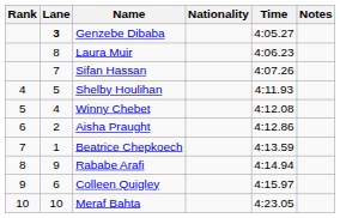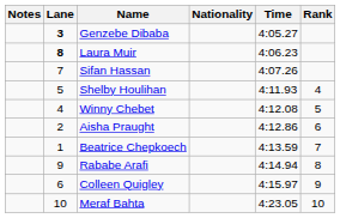 <table class="wikitable sortable" style="text-align:center">
 <tr>
-<th>Rank</th>
+<th>Notes</th>
 <th>Lane</th>
 <th>Name</th>
 <th>Nationality</th>
 <th>Time</th>
-<th>Notes</th>
+<th>Rank</th>
 </tr>
 <tr>
 <td></td>
 <td><strong>3</strong></td>
 <td align=left><a href='#'>Genzebe Dibaba</a></td>
 <td align=left></td>
 <td>4:05.27</td>
 <td></td>
 </tr>
 <tr>
 <td></td>
-<td>8</td>
+<td><strong>8</strong></td>
 <td align=left><a href='#'>Laura Muir</a></td>
 <td align=left></td>
 <td>4:06.23</td>
 <td></td>
 </tr>
 <tr>
 <td></td>
 <td>7</td>
 <td align=left><a href='#'>Sifan Hassan</a></td>
 <td align=left></td>
 <td>4:07.26</td>
 <td></td>
 </tr>
 <tr>
-<td>4</td>
+<td></td>
 <td>5</td>
 <td align=left><a href='#'>Shelby Houlihan</a></td>
 <td align=left></td>
 <td>4:11.93</td>
-<td></td>
+<td>4</td>
 </tr>
 <tr>
-<td>5</td>
+<td></td>
 <td>4</td>
 <td align=left><a href='#'>Winny Chebet</a></td>
 <td align=left></td>
 <td>4:12.08</td>
-<td></td>
+<td>5</td>
 </tr>
 <tr>
-<td>6</td>
+<td></td>
 <td>2</td>
 <td align=left><a href='#'>Aisha Praught</a></td>
 <td align=left></td>
 <td>4:12.86</td>
-<td></td>
+<td>6</td>
 </tr>
 <tr>
-<td>7</td>
+<td></td>
 <td>1</td>
 <td align=left><a href='#'>Beatrice Chepkoech</a></td>
 <td align=left></td>
 <td>4:13.59</td>
-<td></td>
+<td>7</td>
 </tr>
 <tr>
-<td>8</td>
+<td></td>
 <td>9</td>
 <td align=left><a href='#'>Rababe Arafi</a></td>
 <td align=left></td>
 <td>4:14.94</td>
-<td></td>
+<td>8</td>
 </tr>
 <tr>
-<td>9</td>
+<td></td>
 <td>6</td>
 <td align=left><a href='#'>Colleen Quigley</a></td>
 <td align=left></td>
 <td>4:15.97</td>
-<td></td>
+<td>9</td>
 </tr>
 <tr>
-<td>10</td>
+<td></td>
 <td>10</td>
 <td align=left><a href='#'>Meraf Bahta</a></td>
 <td align=left></td>
 <td>4:23.05</td>
-<td></td>
+<td>10</td>
 </tr>
 </table>
